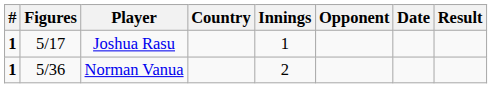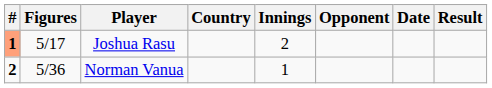 <table class="wikitable"  style="font-size:100%"  width:"100%">
 <tr>
 <th>#</th>
 <th>Figures</th>
 <th>Player</th>
 <th>Country</th>
 <th>Innings</th>
 <th>Opponent</th>
 <th>Date</th>
 <th>Result</th>
 </tr>
 <tr align="center";>
-<td><strong>1</strong></td>
+<td style="background: lightsalmon;"><strong>1</strong></td>
 <td>5/17</td>
 <td><a href='#'>Joshua Rasu</a></td>
+<td></td>
+<td>2</td>
+<td></td>
+<td></td>
+<td></td>
+</tr>
+<tr align="center";>
+<td><strong>2</strong></td>
+<td>5/36</td>
+<td><a href='#'>Norman Vanua</a></td>
 <td></td>
 <td>1</td>
 <td></td>
 <td></td>
 <td></td>
 </tr>
-<tr align="center";>
-<td><strong>1</strong></td>
-<td>5/36</td>
-<td><a href='#'>Norman Vanua</a></td>
-<td></td>
-<td>2</td>
-<td></td>
-<td></td>
-<td></td>
-</tr>
 </table>
